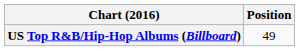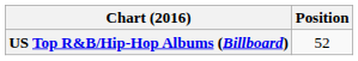 <table class="wikitable plainrowheaders">
 <tr>
 <th scope="col">Chart (2016)</th>
 <th scope="col">Position</th>
 </tr>
 <tr>
 <th scope="row">US <a href='#'>Top R&B/Hip-Hop Albums</a> (<em><a href='#'>Billboard</a></em>)</th>
-<td style="text-align:center;">49</td>
+<td style="text-align:center;">52</td>
 </tr>
 </table>
